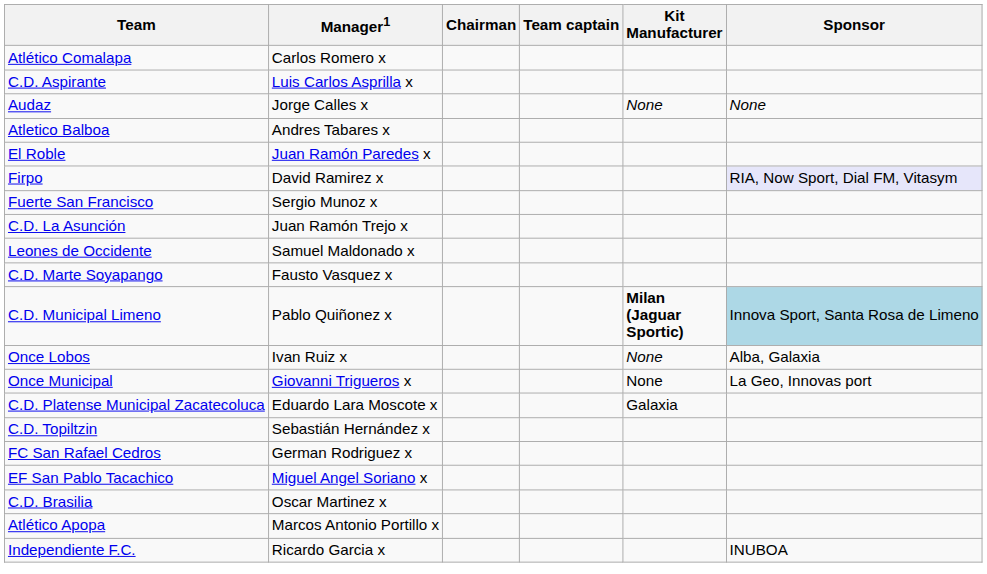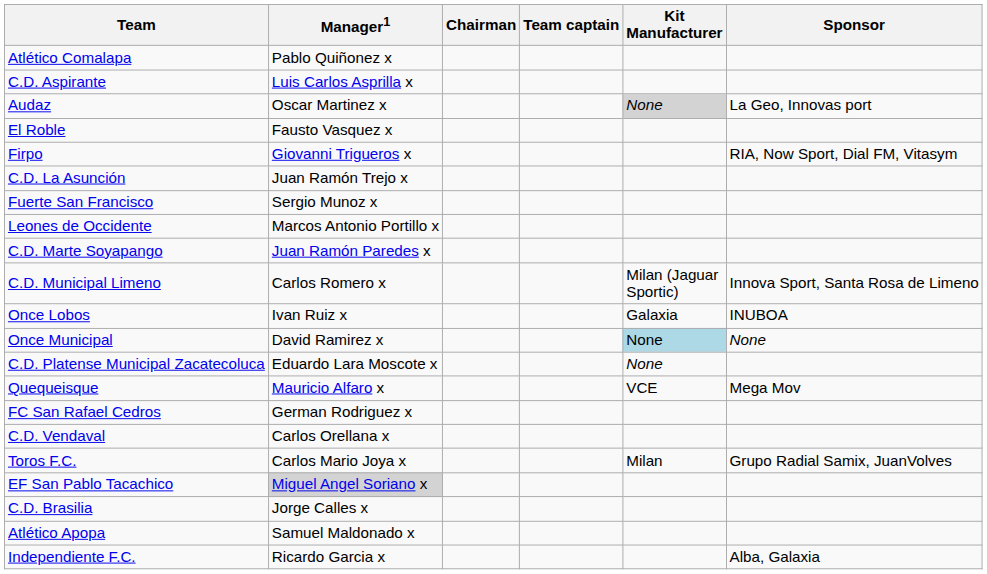 <table class="wikitable sortable" style="text-align: left;">
 <tr>
 <th>Team</th>
 <th>Manager<sup>1</sup></th>
 <th>Chairman</th>
 <th>Team captain</th>
 <th width=40>Kit Manufacturer</th>
 <th>Sponsor</th>
 </tr>
 <tr>
 <td><a href='#'>Atlético Comalapa</a></td>
-<td> Carlos Romero x</td>
+<td> Pablo Quiñonez x</td>
 <td></td>
 <td></td>
 <td></td>
 <td></td>
 </tr>
 <tr>
 <td><a href='#'>C.D. Aspirante</a></td>
 <td> <a href='#'>Luis Carlos Asprilla</a> x</td>
 <td></td>
 <td></td>
 <td></td>
 <td></td>
 </tr>
 <tr>
 <td><a href='#'>Audaz</a></td>
-<td> Jorge Calles x</td>
+<td> Oscar Martinez x</td>
 <td></td>
 <td></td>
-<td><em>None</em></td>
-<td><em>None</em></td>
-</tr>
-<tr>
-<td><a href='#'>Atletico Balboa</a></td>
-<td> Andres Tabares x</td>
-<td></td>
-<td></td>
-<td></td>
-<td></td>
+<td style="background: lightgrey;"><em>None</em></td>
+<td>La Geo, Innovas port</td>
 </tr>
 <tr>
 <td><a href='#'>El Roble</a></td>
-<td> <a href='#'>Juan Ramón Paredes</a> x</td>
+<td> Fausto Vasquez x</td>
 <td></td>
 <td></td>
 <td></td>
 <td></td>
 </tr>
 <tr>
 <td><a href='#'>Firpo</a></td>
-<td> David Ramirez x</td>
+<td> <a href='#'>Giovanni Trigueros</a> x</td>
 <td></td>
 <td></td>
 <td></td>
-<td style="background: lavender;">RIA, Now Sport, Dial FM, Vitasym</td>
+<td>RIA, Now Sport, Dial FM, Vitasym</td>
+</tr>
+<tr>
+<td><a href='#'>C.D. La Asunción</a></td>
+<td> Juan Ramón Trejo x</td>
+<td></td>
+<td></td>
+<td></td>
+<td></td>
 </tr>
 <tr>
 <td><a href='#'>Fuerte San Francisco</a></td>
 <td> Sergio Munoz x</td>
 <td></td>
 <td></td>
 <td></td>
 <td></td>
 </tr>
 <tr>
-<td><a href='#'>C.D. La Asunción</a></td>
-<td> Juan Ramón Trejo x</td>
-<td></td>
-<td></td>
-<td></td>
-<td></td>
-</tr>
-<tr>
 <td><a href='#'>Leones de Occidente</a></td>
-<td> Samuel Maldonado x</td>
+<td> Marcos Antonio Portillo x</td>
 <td></td>
 <td></td>
 <td></td>
 <td></td>
 </tr>
 <tr>
 <td><a href='#'>C.D. Marte Soyapango</a></td>
-<td> Fausto Vasquez x</td>
+<td> <a href='#'>Juan Ramón Paredes</a> x</td>
 <td></td>
 <td></td>
 <td></td>
 <td></td>
 </tr>
 <tr>
 <td><a href='#'>C.D. Municipal Limeno</a></td>
-<td> Pablo Quiñonez x</td>
+<td> Carlos Romero x</td>
 <td></td>
 <td></td>
-<td><strong>Milan (Jaguar Sportic)</strong></td>
-<td style="background: lightblue;">Innova Sport, Santa Rosa de Limeno</td>
+<td>Milan (Jaguar Sportic)</td>
+<td>Innova Sport, Santa Rosa de Limeno</td>
 </tr>
 <tr>
 <td><a href='#'>Once Lobos</a></td>
 <td> Ivan Ruiz x</td>
 <td></td>
 <td></td>
-<td><em>None</em></td>
-<td>Alba, Galaxia</td>
+<td>Galaxia</td>
+<td>INUBOA</td>
 </tr>
 <tr>
 <td><a href='#'>Once Municipal</a></td>
-<td> <a href='#'>Giovanni Trigueros</a> x</td>
+<td> David Ramirez x</td>
 <td></td>
 <td></td>
-<td>None</td>
-<td>La Geo, Innovas port</td>
+<td style="background: lightblue;">None</td>
+<td><em>None</em></td>
 </tr>
 <tr>
 <td><a href='#'>C.D. Platense Municipal Zacatecoluca</a></td>
 <td> Eduardo Lara Moscote x</td>
 <td></td>
 <td></td>
-<td>Galaxia</td>
+<td><em>None</em></td>
 <td></td>
 </tr>
 <tr>
-<td><a href='#'>C.D. Topiltzin</a></td>
-<td> Sebastián Hernández x</td>
+<td><a href='#'>Quequeisque</a></td>
+<td> <a href='#'>Mauricio Alfaro</a> x</td>
 <td></td>
 <td></td>
-<td></td>
-<td></td>
+<td>VCE</td>
+<td>Mega Mov</td>
 </tr>
 <tr>
 <td><a href='#'>FC San Rafael Cedros</a></td>
 <td> German Rodriguez x</td>
 <td></td>
 <td></td>
 <td></td>
 <td></td>
 </tr>
 <tr>
+<td><a href='#'>C.D. Vendaval</a></td>
+<td> Carlos Orellana x</td>
+<td></td>
+<td></td>
+<td></td>
+<td></td>
+</tr>
+<tr>
+<td><a href='#'>Toros F.C.</a></td>
+<td> Carlos Mario Joya  x</td>
+<td></td>
+<td></td>
+<td>Milan</td>
+<td>Grupo Radial Samix, JuanVolves</td>
+</tr>
+<tr>
 <td><a href='#'>EF San Pablo Tacachico</a></td>
-<td> <a href='#'>Miguel Angel Soriano</a> x</td>
+<td style="background: lightgrey;"> <a href='#'>Miguel Angel Soriano</a> x</td>
 <td></td>
 <td></td>
 <td></td>
 <td></td>
 </tr>
 <tr>
 <td><a href='#'>C.D. Brasilia</a></td>
-<td> Oscar Martinez x</td>
+<td> Jorge Calles x</td>
 <td></td>
 <td></td>
 <td></td>
 <td></td>
 </tr>
 <tr>
 <td><a href='#'>Atlético Apopa</a></td>
-<td> Marcos Antonio Portillo x</td>
+<td> Samuel Maldonado x</td>
 <td></td>
 <td></td>
 <td></td>
 <td></td>
 </tr>
 <tr>
 <td><a href='#'>Independiente F.C.</a></td>
 <td> Ricardo Garcia x</td>
 <td></td>
 <td></td>
 <td></td>
-<td>INUBOA</td>
+<td>Alba, Galaxia</td>
 </tr>
 </table>
